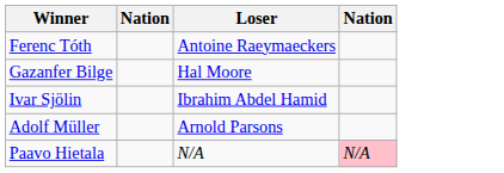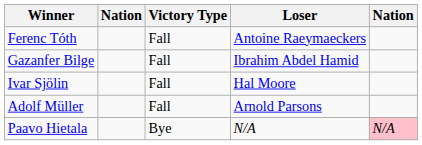 <table class="wikitable sortable" style="text-align:left;">
 <tr>
 <th>Winner</th>
 <th>Nation</th>
+<th>Victory Type</th>
 <th>Loser</th>
 <th>Nation</th>
 </tr>
 <tr>
 <td><a href='#'>Ferenc Tóth</a></td>
 <td></td>
+<td>Fall</td>
 <td><a href='#'>Antoine Raeymaeckers</a></td>
 <td></td>
 </tr>
 <tr>
 <td><a href='#'>Gazanfer Bilge</a></td>
 <td></td>
-<td><a href='#'>Hal Moore</a></td>
+<td>Fall</td>
+<td><a href='#'>Ibrahim Abdel Hamid</a></td>
 <td></td>
 </tr>
 <tr>
 <td><a href='#'>Ivar Sjölin</a></td>
 <td></td>
-<td><a href='#'>Ibrahim Abdel Hamid</a></td>
+<td>Fall</td>
+<td><a href='#'>Hal Moore</a></td>
 <td></td>
 </tr>
 <tr>
 <td><a href='#'>Adolf Müller</a></td>
 <td></td>
+<td>Fall</td>
 <td><a href='#'>Arnold Parsons</a></td>
 <td></td>
 </tr>
 <tr>
 <td><a href='#'>Paavo Hietala</a></td>
 <td></td>
+<td>Bye</td>
 <td><em>N/A</em></td>
 <td style="background: pink;"><em>N/A</em></td>
 </tr>
 </table>
